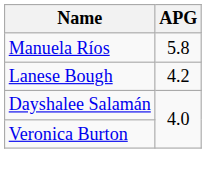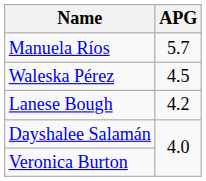 <table class=wikitable>
 <tr>
 <th>Name</th>
 <th>APG</th>
 </tr>
 <tr>
 <td> <a href='#'>Manuela Ríos</a></td>
-<td align=center>5.8</td>
+<td align=center>5.7</td>
+</tr>
+<tr>
+<td> <a href='#'>Waleska Pérez</a></td>
+<td align=center>4.5</td>
 </tr>
 <tr>
 <td> <a href='#'>Lanese Bough</a></td>
 <td align=center>4.2</td>
 </tr>
 <tr>
 <td> <a href='#'>Dayshalee Salamán</a></td>
 <td align=center rowspan=2>4.0</td>
 </tr>
 <tr>
 <td> <a href='#'>Veronica Burton</a></td>
 </tr>
 </table>
